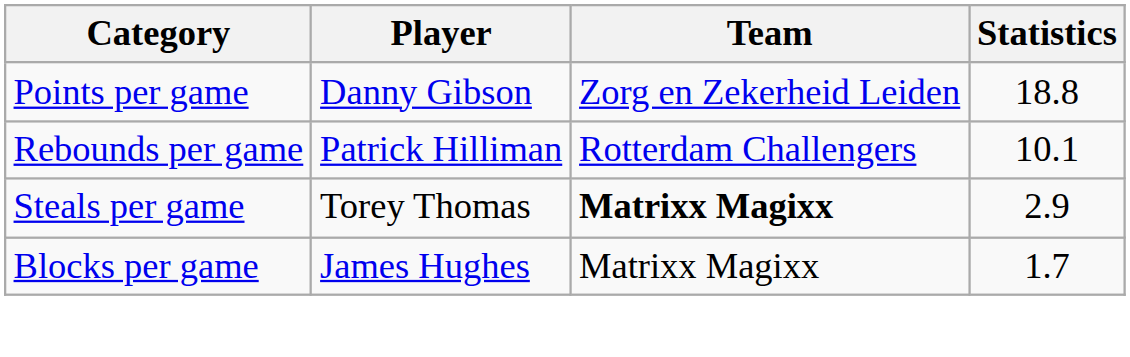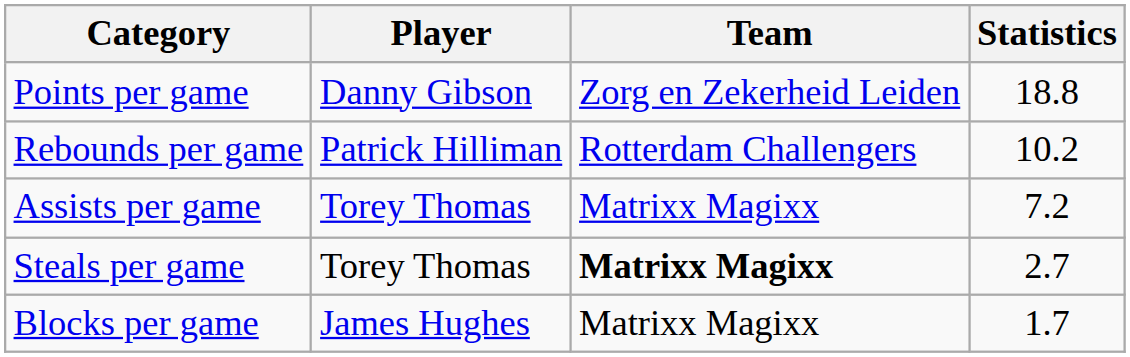 <table class="wikitable">
 <tr>
 <th>Category</th>
 <th>Player</th>
 <th>Team</th>
 <th>Statistics</th>
 </tr>
 <tr>
 <td><a href='#'>Points per game</a></td>
 <td> <a href='#'>Danny Gibson</a></td>
 <td><a href='#'>Zorg en Zekerheid Leiden</a></td>
 <td align="center">18.8</td>
 </tr>
 <tr>
 <td><a href='#'>Rebounds per game</a></td>
 <td> <a href='#'>Patrick Hilliman</a></td>
 <td><a href='#'>Rotterdam Challengers</a></td>
-<td align="center">10.1</td>
+<td align="center">10.2</td>
+</tr>
+<tr>
+<td><a href='#'>Assists per game</a></td>
+<td>  <a href='#'>Torey Thomas</a></td>
+<td><a href='#'>Matrixx Magixx</a></td>
+<td align="center">7.2</td>
 </tr>
 <tr>
 <td><a href='#'>Steals per game</a></td>
 <td>  Torey Thomas</td>
 <td><strong>Matrixx Magixx</strong></td>
-<td align="center">2.9</td>
+<td align="center">2.7</td>
 </tr>
 <tr>
 <td><a href='#'>Blocks per game</a></td>
 <td> <a href='#'>James Hughes</a></td>
 <td>Matrixx Magixx</td>
 <td align="center">1.7</td>
 </tr>
 </table>
